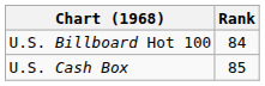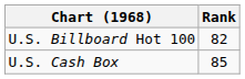 <table class="wikitable">
 <tr>
 <th>Chart (1968)</th>
 <th style="text-align:center;">Rank</th>
 </tr>
 <tr>
 <td>U.S. <em>Billboard</em> Hot 100</td>
-<td style="text-align:center;">84</td>
+<td style="text-align:center;">82</td>
 </tr>
 <tr>
 <td>U.S. <em>Cash Box</em> </td>
 <td style="text-align:center;">85</td>
 </tr>
 </table>
